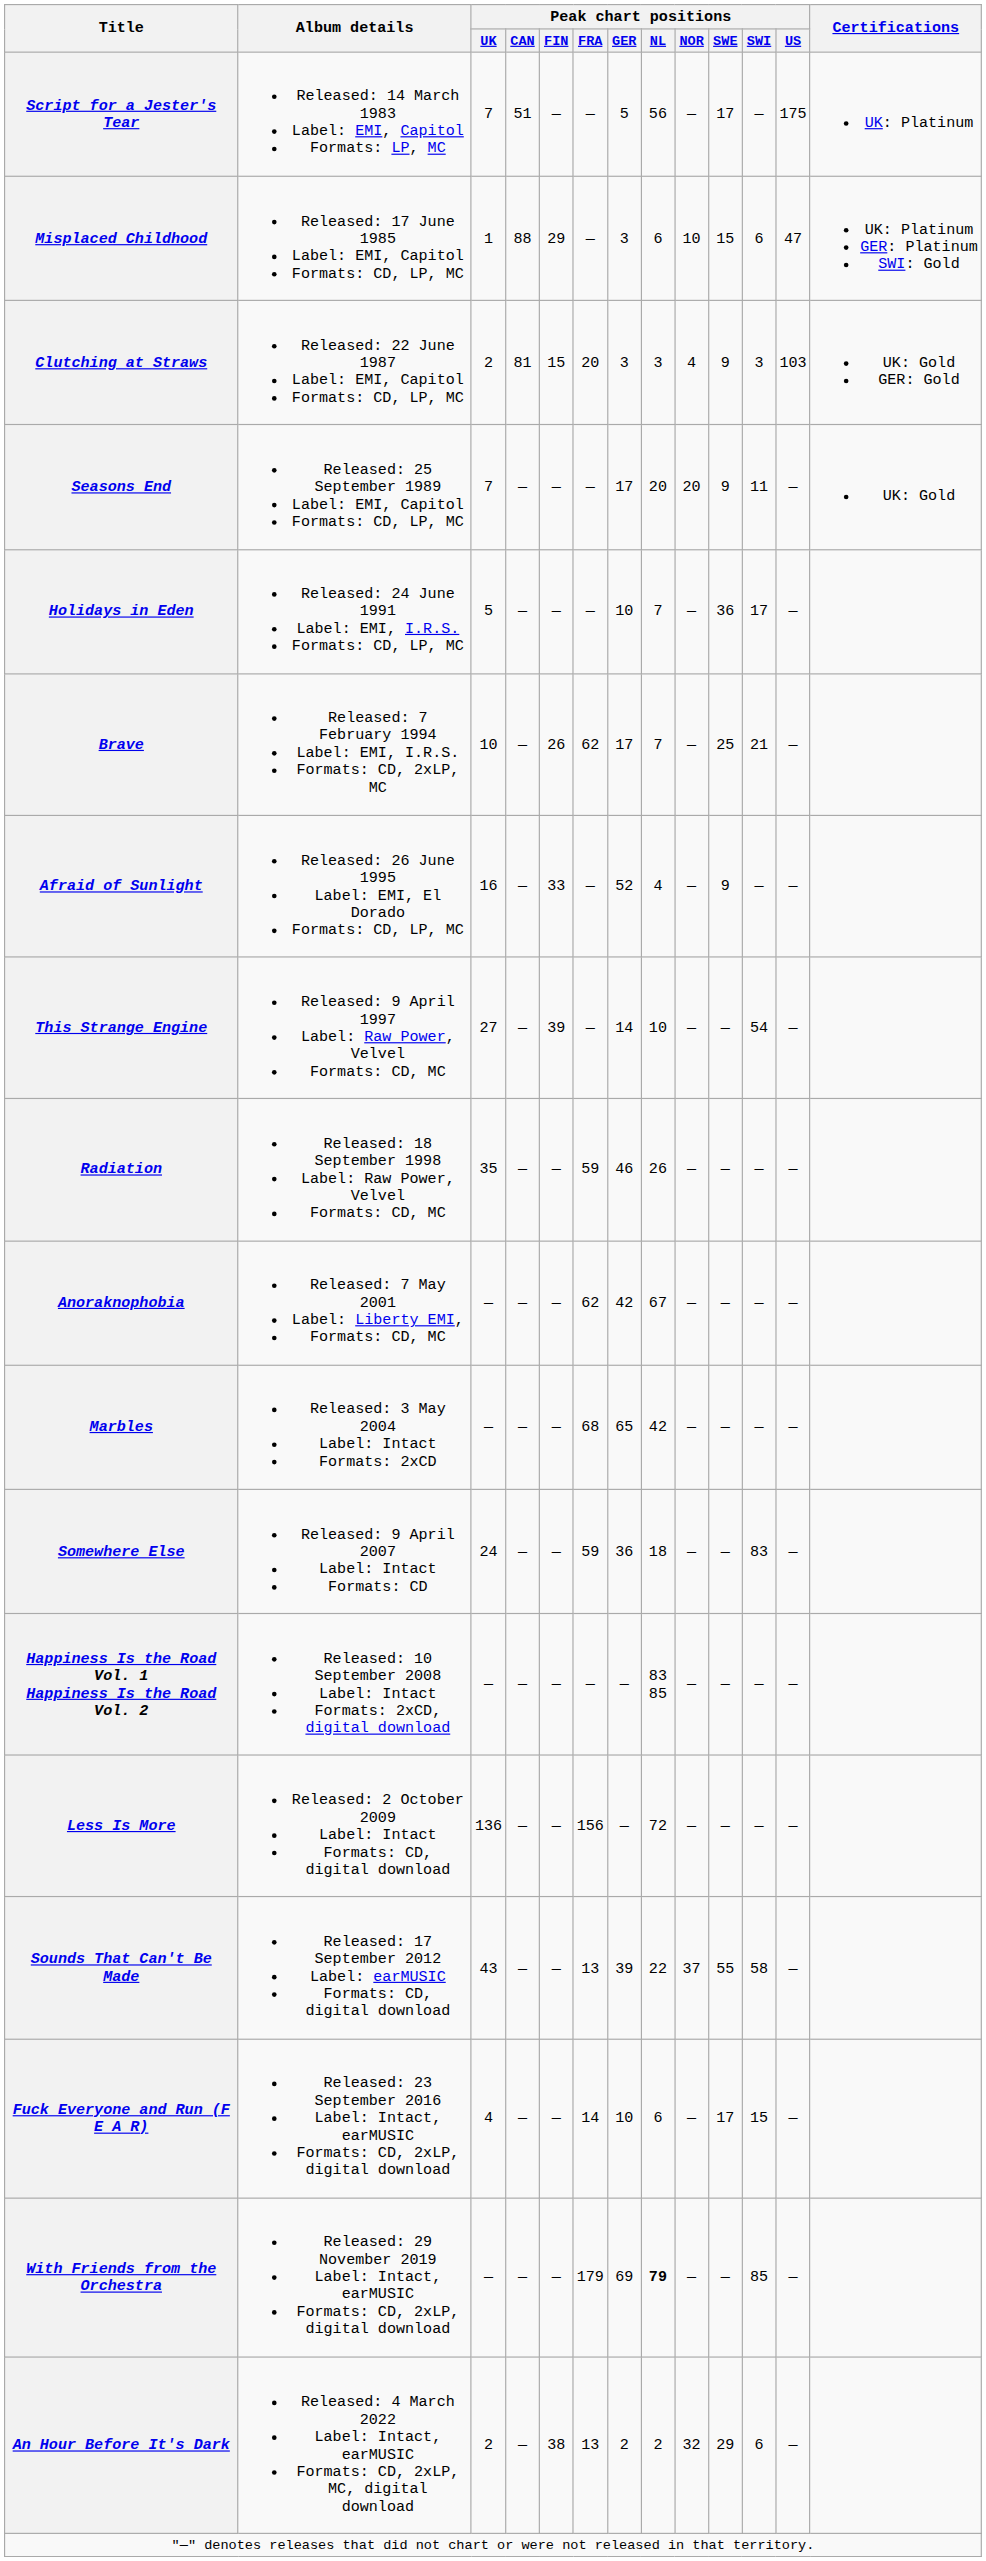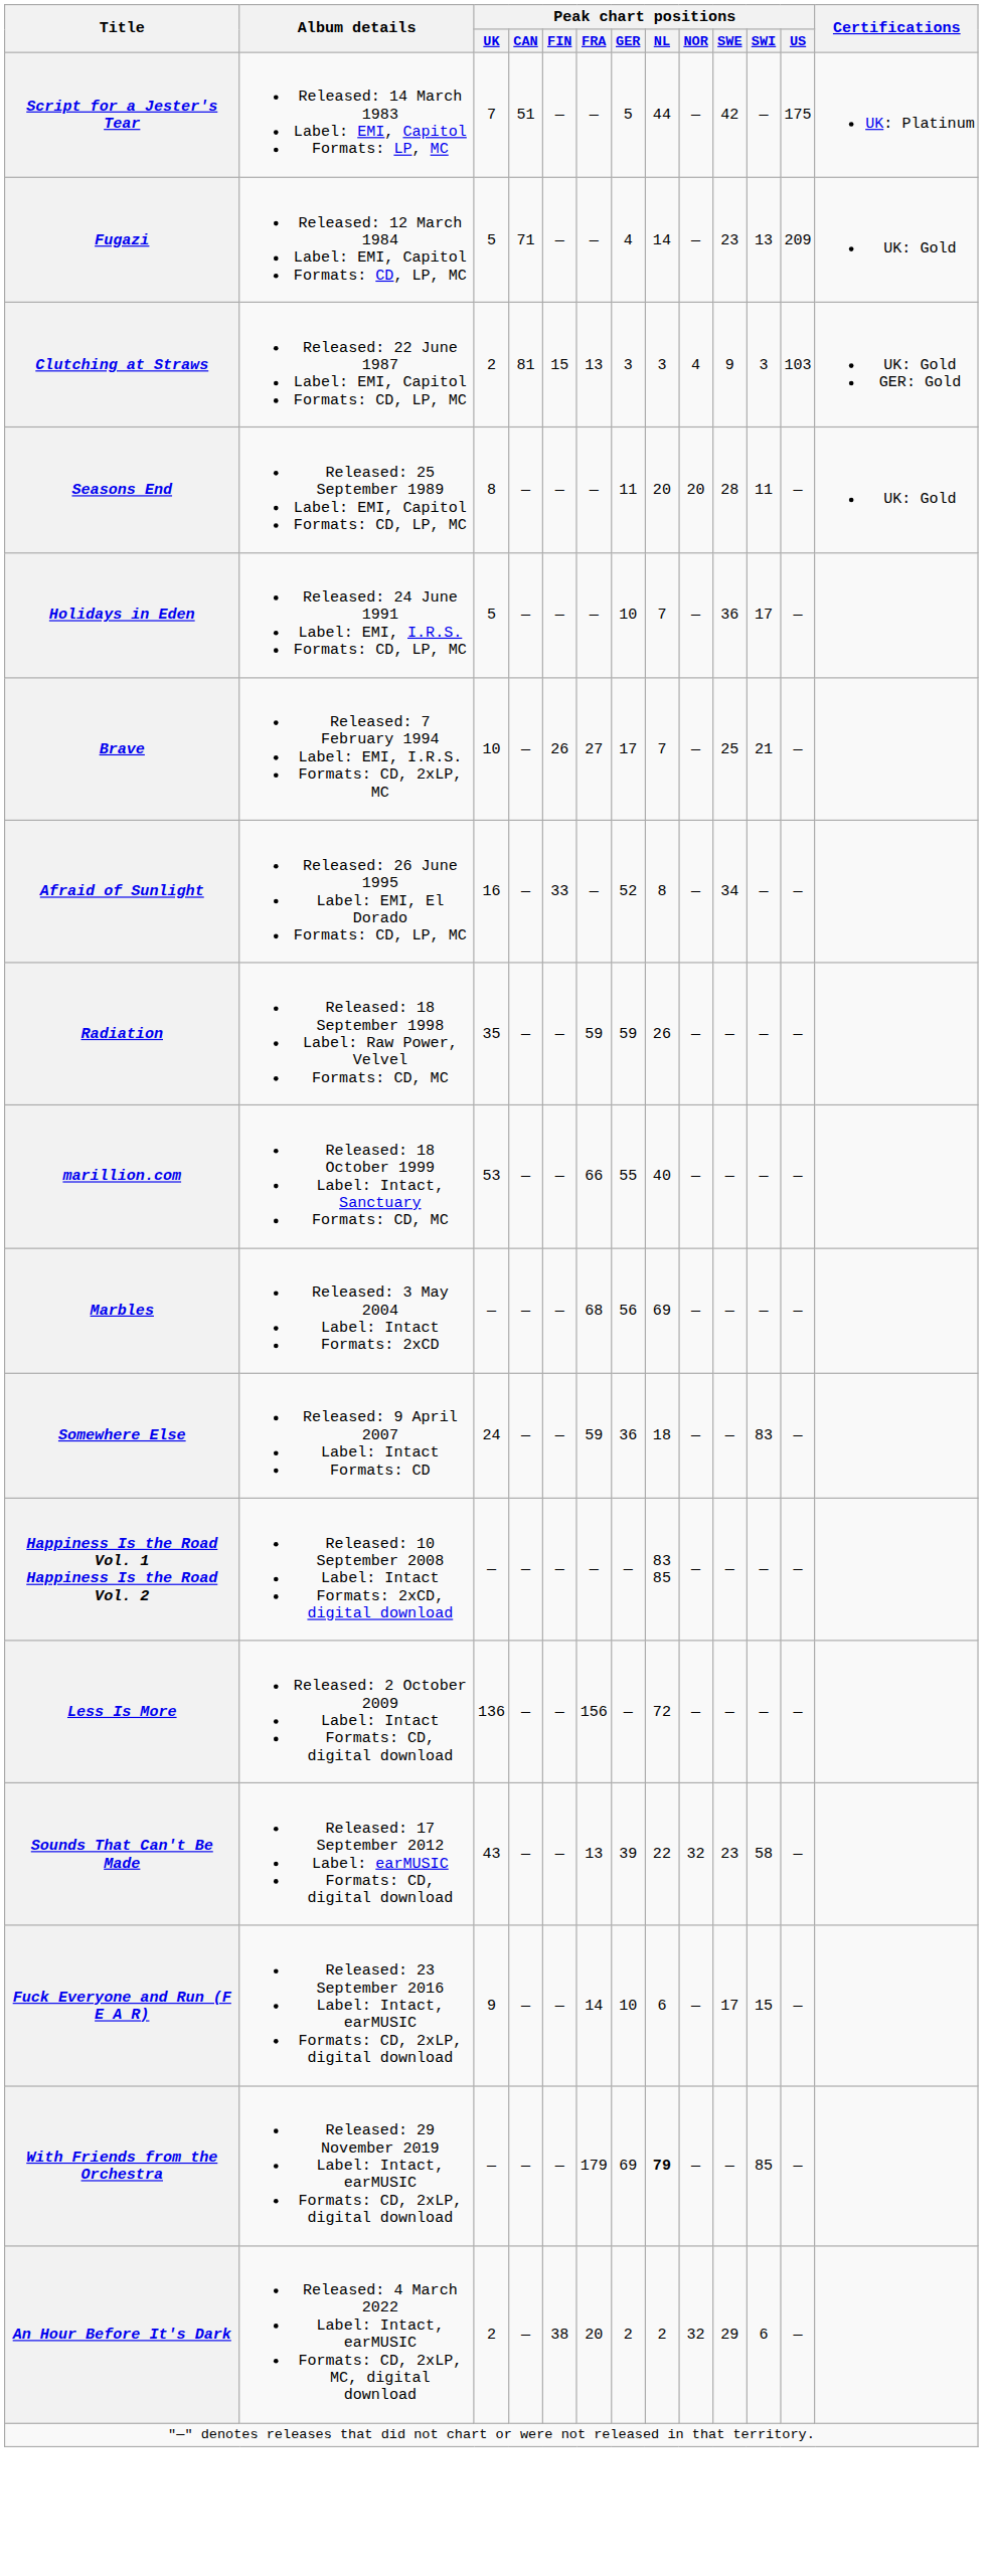 <table class="wikitable plainrowheaders" style="text-align:center;">
 <tr>
 <th rowspan="2" scope="col" style="width:15em;">Title</th>
 <th rowspan="2" scope="col" style="width:15em;">Album details</th>
 <th colspan="10">Peak chart positions</th>
 <th rowspan="2"><a href='#'>Certifications</a></th>
 </tr>
 <tr>
 <th scope="col" style="width:2em;font-size:90%;"><a href='#'>UK</a><br></th>
 <th scope="col" style="width:2em;font-size:90%;"><a href='#'>CAN</a><br></th>
 <th scope="col" style="width:2em;font-size:90%;"><a href='#'>FIN</a><br></th>
 <th scope="col" style="width:2em;font-size:90%;"><a href='#'>FRA</a><br></th>
 <th scope="col" style="width:2em;font-size:90%;"><a href='#'>GER</a><br></th>
 <th scope="col" style="width:2em;font-size:90%;"><a href='#'>NL</a><br></th>
 <th scope="col" style="width:2em;font-size:90%;"><a href='#'>NOR</a><br></th>
 <th scope="col" style="width:2em;font-size:90%;"><a href='#'>SWE</a><br></th>
 <th scope="col" style="width:2em;font-size:90%;"><a href='#'>SWI</a><br></th>
 <th scope="col" style="width:2em;font-size:90%;"><a href='#'>US</a><br></th>
 </tr>
 <tr>
 <th scope="row"><em><a href='#'>Script for a Jester's Tear</a></em></th>
 <td><br><ul><li>Released: 14 March 1983</li><li>Label: <a href='#'>EMI</a>, <a href='#'>Capitol</a></li><li>Formats: <a href='#'>LP</a>, <a href='#'>MC</a></li></ul></td>
 <td>7</td>
 <td>51</td>
 <td>—</td>
 <td>—</td>
 <td>5</td>
-<td>56</td>
+<td>44</td>
 <td>—</td>
-<td>17</td>
+<td>42</td>
 <td>—</td>
 <td>175</td>
 <td><br><ul><li><a href='#'>UK</a>: Platinum</li></ul></td>
 </tr>
 <tr>
-<th scope="row"><em><a href='#'>Misplaced Childhood</a></em></th>
-<td><br><ul><li>Released: 17 June 1985</li><li>Label: EMI, Capitol</li><li>Formats: CD, LP, MC</li></ul></td>
-<td>1</td>
-<td>88</td>
-<td>29</td>
+<th scope="row"><em><a href='#'>Fugazi</a></em></th>
+<td><br><ul><li>Released: 12 March 1984</li><li>Label: EMI, Capitol</li><li>Formats: <a href='#'>CD</a>, LP, MC</li></ul></td>
+<td>5</td>
+<td>71</td>
 <td>—</td>
-<td>3</td>
-<td>6</td>
-<td>10</td>
-<td>15</td>
-<td>6</td>
-<td>47</td>
-<td><br><ul><li>UK: Platinum</li><li><a href='#'>GER</a>: Platinum</li><li><a href='#'>SWI</a>: Gold</li></ul></td>
+<td>—</td>
+<td>4</td>
+<td>14</td>
+<td>—</td>
+<td>23</td>
+<td>13</td>
+<td>209</td>
+<td><br><ul><li>UK: Gold</li></ul></td>
 </tr>
 <tr>
 <th scope="row"><em><a href='#'>Clutching at Straws</a></em></th>
 <td><br><ul><li>Released: 22 June 1987</li><li>Label: EMI, Capitol</li><li>Formats: CD, LP, MC</li></ul></td>
 <td>2</td>
 <td>81</td>
 <td>15</td>
-<td>20</td>
+<td>13</td>
 <td>3</td>
 <td>3</td>
 <td>4</td>
 <td>9</td>
 <td>3</td>
 <td>103</td>
 <td><br><ul><li>UK: Gold</li><li>GER: Gold</li></ul></td>
 </tr>
 <tr>
 <th scope="row"><em><a href='#'>Seasons End</a></em></th>
 <td><br><ul><li>Released: 25 September 1989</li><li>Label: EMI, Capitol</li><li>Formats: CD, LP, MC</li></ul></td>
-<td>7</td>
+<td>8</td>
 <td>—</td>
 <td>—</td>
 <td>—</td>
-<td>17</td>
+<td>11</td>
 <td>20</td>
 <td>20</td>
-<td>9</td>
+<td>28</td>
 <td>11</td>
 <td>—</td>
 <td><br><ul><li>UK: Gold</li></ul></td>
 </tr>
 <tr>
 <th scope="row"><em><a href='#'>Holidays in Eden</a></em></th>
 <td><br><ul><li>Released: 24 June 1991</li><li>Label: EMI, <a href='#'>I.R.S.</a></li><li>Formats: CD, LP, MC</li></ul></td>
 <td>5</td>
 <td>—</td>
 <td>—</td>
 <td>—</td>
 <td>10</td>
 <td>7</td>
 <td>—</td>
 <td>36</td>
 <td>17</td>
 <td>—</td>
 <td></td>
 </tr>
 <tr>
 <th scope="row"><em><a href='#'>Brave</a></em></th>
 <td><br><ul><li>Released: 7 February 1994</li><li>Label: EMI, I.R.S.</li><li>Formats: CD, 2xLP, MC</li></ul></td>
 <td>10</td>
 <td>—</td>
 <td>26</td>
-<td>62</td>
+<td>27</td>
 <td>17</td>
 <td>7</td>
 <td>—</td>
 <td>25</td>
 <td>21</td>
 <td>—</td>
 <td></td>
 </tr>
 <tr>
 <th scope="row"><em><a href='#'>Afraid of Sunlight</a></em></th>
 <td><br><ul><li>Released: 26 June 1995</li><li>Label: EMI, El Dorado</li><li>Formats: CD, LP, MC</li></ul></td>
 <td>16</td>
 <td>—</td>
 <td>33</td>
 <td>—</td>
 <td>52</td>
-<td>4</td>
+<td>8</td>
 <td>—</td>
-<td>9</td>
+<td>34</td>
 <td>—</td>
-<td>—</td>
-<td></td>
-</tr>
-<tr>
-<th scope="row"><em><a href='#'>This Strange Engine</a></em></th>
-<td><br><ul><li>Released: 9 April 1997</li><li>Label: <a href='#'>Raw Power</a>, Velvel</li><li>Formats: CD, MC</li></ul></td>
-<td>27</td>
-<td>—</td>
-<td>39</td>
-<td>—</td>
-<td>14</td>
-<td>10</td>
-<td>—</td>
-<td>—</td>
-<td>54</td>
 <td>—</td>
 <td></td>
 </tr>
 <tr>
 <th scope="row"><em><a href='#'>Radiation</a></em></th>
 <td><br><ul><li>Released: 18 September 1998</li><li>Label: Raw Power, Velvel</li><li>Formats: CD, MC</li></ul></td>
 <td>35</td>
 <td>—</td>
 <td>—</td>
 <td>59</td>
-<td>46</td>
+<td>59</td>
 <td>26</td>
 <td>—</td>
 <td>—</td>
 <td>—</td>
 <td>—</td>
 <td></td>
 </tr>
 <tr>
-<th scope="row"><em><a href='#'>Anoraknophobia</a></em></th>
-<td><br><ul><li>Released: 7 May 2001</li><li>Label: <a href='#'>Liberty EMI</a>,</li><li>Formats: CD, MC</li></ul></td>
+<th scope="row"><em><a href='#'>marillion.com</a></em></th>
+<td><br><ul><li>Released: 18 October 1999</li><li>Label: Intact, <a href='#'>Sanctuary</a></li><li>Formats: CD, MC</li></ul></td>
+<td>53</td>
 <td>—</td>
 <td>—</td>
-<td>—</td>
-<td>62</td>
-<td>42</td>
-<td>67</td>
+<td>66</td>
+<td>55</td>
+<td>40</td>
 <td>—</td>
 <td>—</td>
 <td>—</td>
 <td>—</td>
 <td></td>
 </tr>
 <tr>
 <th scope="row"><em><a href='#'>Marbles</a></em></th>
 <td><br><ul><li>Released: 3 May 2004</li><li>Label: Intact</li><li>Formats: 2xCD</li></ul></td>
 <td>—</td>
 <td>—</td>
 <td>—</td>
 <td>68</td>
-<td>65</td>
-<td>42</td>
+<td>56</td>
+<td>69</td>
 <td>—</td>
 <td>—</td>
 <td>—</td>
 <td>—</td>
 <td></td>
 </tr>
 <tr>
 <th scope="row"><em><a href='#'>Somewhere Else</a></em></th>
 <td><br><ul><li>Released: 9 April 2007</li><li>Label: Intact</li><li>Formats: CD</li></ul></td>
 <td>24</td>
 <td>—</td>
 <td>—</td>
 <td>59</td>
 <td>36</td>
 <td>18</td>
 <td>—</td>
 <td>—</td>
 <td>83</td>
 <td>—</td>
 <td></td>
 </tr>
 <tr>
 <th scope="row"><em><a href='#'>Happiness Is the Road</a> Vol. 1<br><a href='#'>Happiness Is the Road</a> Vol. 2</em></th>
 <td><br><ul><li>Released: 10 September 2008</li><li>Label: Intact</li><li>Formats: 2xCD, <a href='#'>digital download</a></li></ul></td>
 <td>—</td>
 <td>—</td>
 <td>—</td>
 <td>—</td>
 <td>—</td>
 <td>83<br>85</td>
 <td>—</td>
 <td>—</td>
 <td>—</td>
 <td>—</td>
 <td></td>
 </tr>
 <tr>
 <th scope="row"><em><a href='#'>Less Is More</a></em></th>
 <td><br><ul><li>Released: 2 October 2009</li><li>Label: Intact</li><li>Formats: CD, digital download</li></ul></td>
 <td>136</td>
 <td>—</td>
 <td>—</td>
 <td>156</td>
 <td>—</td>
 <td>72</td>
 <td>—</td>
 <td>—</td>
 <td>—</td>
 <td>—</td>
 <td></td>
 </tr>
 <tr>
 <th scope="row"><em><a href='#'>Sounds That Can't Be Made</a></em></th>
 <td><br><ul><li>Released: 17 September 2012</li><li>Label: <a href='#'>earMUSIC</a></li><li>Formats: CD, digital download</li></ul></td>
 <td>43</td>
 <td>—</td>
 <td>—</td>
 <td>13</td>
 <td>39</td>
 <td>22</td>
-<td>37</td>
-<td>55</td>
+<td>32</td>
+<td>23</td>
 <td>58</td>
 <td>—</td>
 <td></td>
 </tr>
 <tr>
 <th scope="row"><em><a href='#'>Fuck Everyone and Run (F E A R)</a></em></th>
 <td><br><ul><li>Released: 23 September 2016</li><li>Label: Intact, earMUSIC</li><li>Formats: CD, 2xLP, digital download</li></ul></td>
-<td>4</td>
+<td>9</td>
 <td>—</td>
 <td>—</td>
 <td>14</td>
 <td>10</td>
 <td>6</td>
 <td>—</td>
 <td>17</td>
 <td>15</td>
 <td>—</td>
 <td></td>
 </tr>
 <tr>
 <th scope="row"><em><a href='#'>With Friends from the Orchestra</a></em></th>
 <td><br><ul><li>Released: 29 November 2019</li><li>Label: Intact, earMUSIC</li><li>Formats: CD, 2xLP, digital download</li></ul></td>
 <td>—</td>
 <td>—</td>
 <td>—</td>
 <td>179</td>
 <td>69</td>
 <td><strong>79</strong></td>
 <td>—</td>
 <td>—</td>
 <td>85</td>
 <td>—</td>
 <td></td>
 </tr>
 <tr>
 <th scope="row"><em><a href='#'>An Hour Before It's Dark</a></em></th>
 <td><br><ul><li>Released: 4 March 2022</li><li>Label: Intact, earMUSIC</li><li>Formats: CD, 2xLP, MC, digital download</li></ul></td>
 <td>2</td>
 <td>—</td>
 <td>38</td>
-<td>13</td>
+<td>20</td>
 <td>2</td>
 <td>2</td>
 <td>32</td>
 <td>29</td>
 <td>6</td>
 <td>—</td>
 <td></td>
 </tr>
 <tr>
 <td colspan="13" style="font-size:90%">"—" denotes releases that did not chart or were not released in that territory.</td>
 </tr>
 </table>
